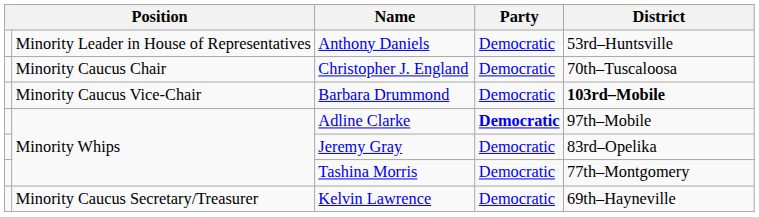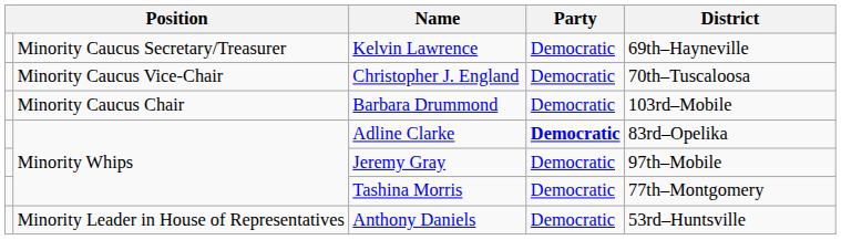 <table class="wikitable" style="font-size:100%">
 <tr>
 <th scope="col" colspan="2" width="220">Position</th>
 <th scope="col" width="150">Name</th>
 <th scope="col" width="70">Party</th>
 <th scope="col" width="180">District</th>
 </tr>
 <tr>
 <td></td>
-<td>Minority Leader in House of Representatives</td>
-<td><a href='#'>Anthony Daniels</a></td>
+<td>Minority Caucus Secretary/Treasurer</td>
+<td><a href='#'>Kelvin Lawrence</a></td>
 <td><a href='#'>Democratic</a></td>
-<td>53rd–Huntsville<br></td>
+<td>69th–Hayneville</td>
 </tr>
 <tr>
 <td></td>
-<td>Minority Caucus Chair</td>
+<td>Minority Caucus Vice-Chair</td>
 <td><a href='#'>Christopher J. England</a></td>
 <td><a href='#'>Democratic</a></td>
 <td>70th–Tuscaloosa</td>
 </tr>
 <tr>
 <td></td>
-<td>Minority Caucus Vice-Chair</td>
+<td>Minority Caucus Chair</td>
 <td><a href='#'>Barbara Drummond</a></td>
 <td><a href='#'>Democratic</a></td>
-<td><strong>103rd–Mobile</strong></td>
+<td>103rd–Mobile</td>
 </tr>
 <tr>
 <td></td>
 <td rowspan="3">Minority Whips</td>
 <td><a href='#'>Adline Clarke</a></td>
 <td><strong><a href='#'>Democratic</a></strong></td>
-<td>97th–Mobile</td>
+<td>83rd–Opelika</td>
 </tr>
 <tr>
 <td></td>
 <td><a href='#'>Jeremy Gray</a></td>
 <td><a href='#'>Democratic</a></td>
-<td>83rd–Opelika</td>
+<td>97th–Mobile</td>
 </tr>
 <tr>
 <td></td>
 <td><a href='#'>Tashina Morris</a></td>
 <td><a href='#'>Democratic</a></td>
 <td>77th–Montgomery</td>
 </tr>
 <tr>
 <td></td>
-<td>Minority Caucus Secretary/Treasurer</td>
-<td><a href='#'>Kelvin Lawrence</a></td>
+<td>Minority Leader in House of Representatives</td>
+<td><a href='#'>Anthony Daniels</a></td>
 <td><a href='#'>Democratic</a></td>
-<td>69th–Hayneville</td>
+<td>53rd–Huntsville<br></td>
 </tr>
 </table>
